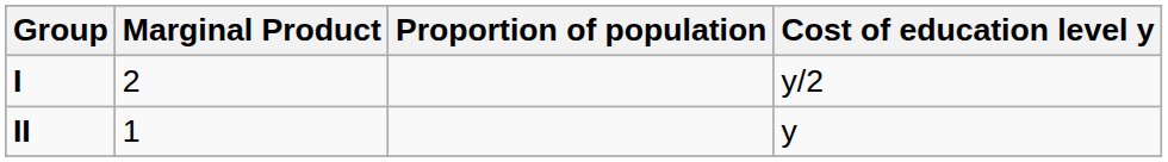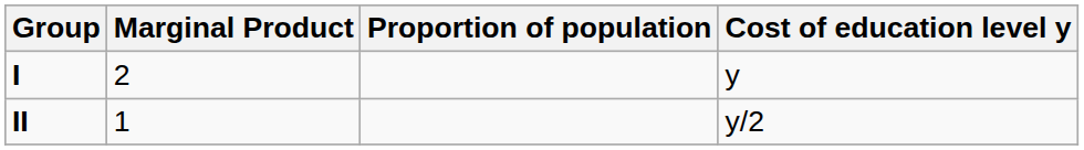 <table class="wikitable">
 <tr>
 <th>Group</th>
 <th>Marginal Product</th>
 <th>Proportion of population</th>
 <th>Cost of education level y</th>
 </tr>
 <tr>
 <td><strong>I</strong></td>
 <td>2</td>
 <td></td>
-<td>y/2</td>
+<td>y</td>
 </tr>
 <tr>
 <td><strong>II</strong></td>
 <td>1</td>
 <td></td>
-<td>y</td>
+<td>y/2</td>
 </tr>
 </table>
